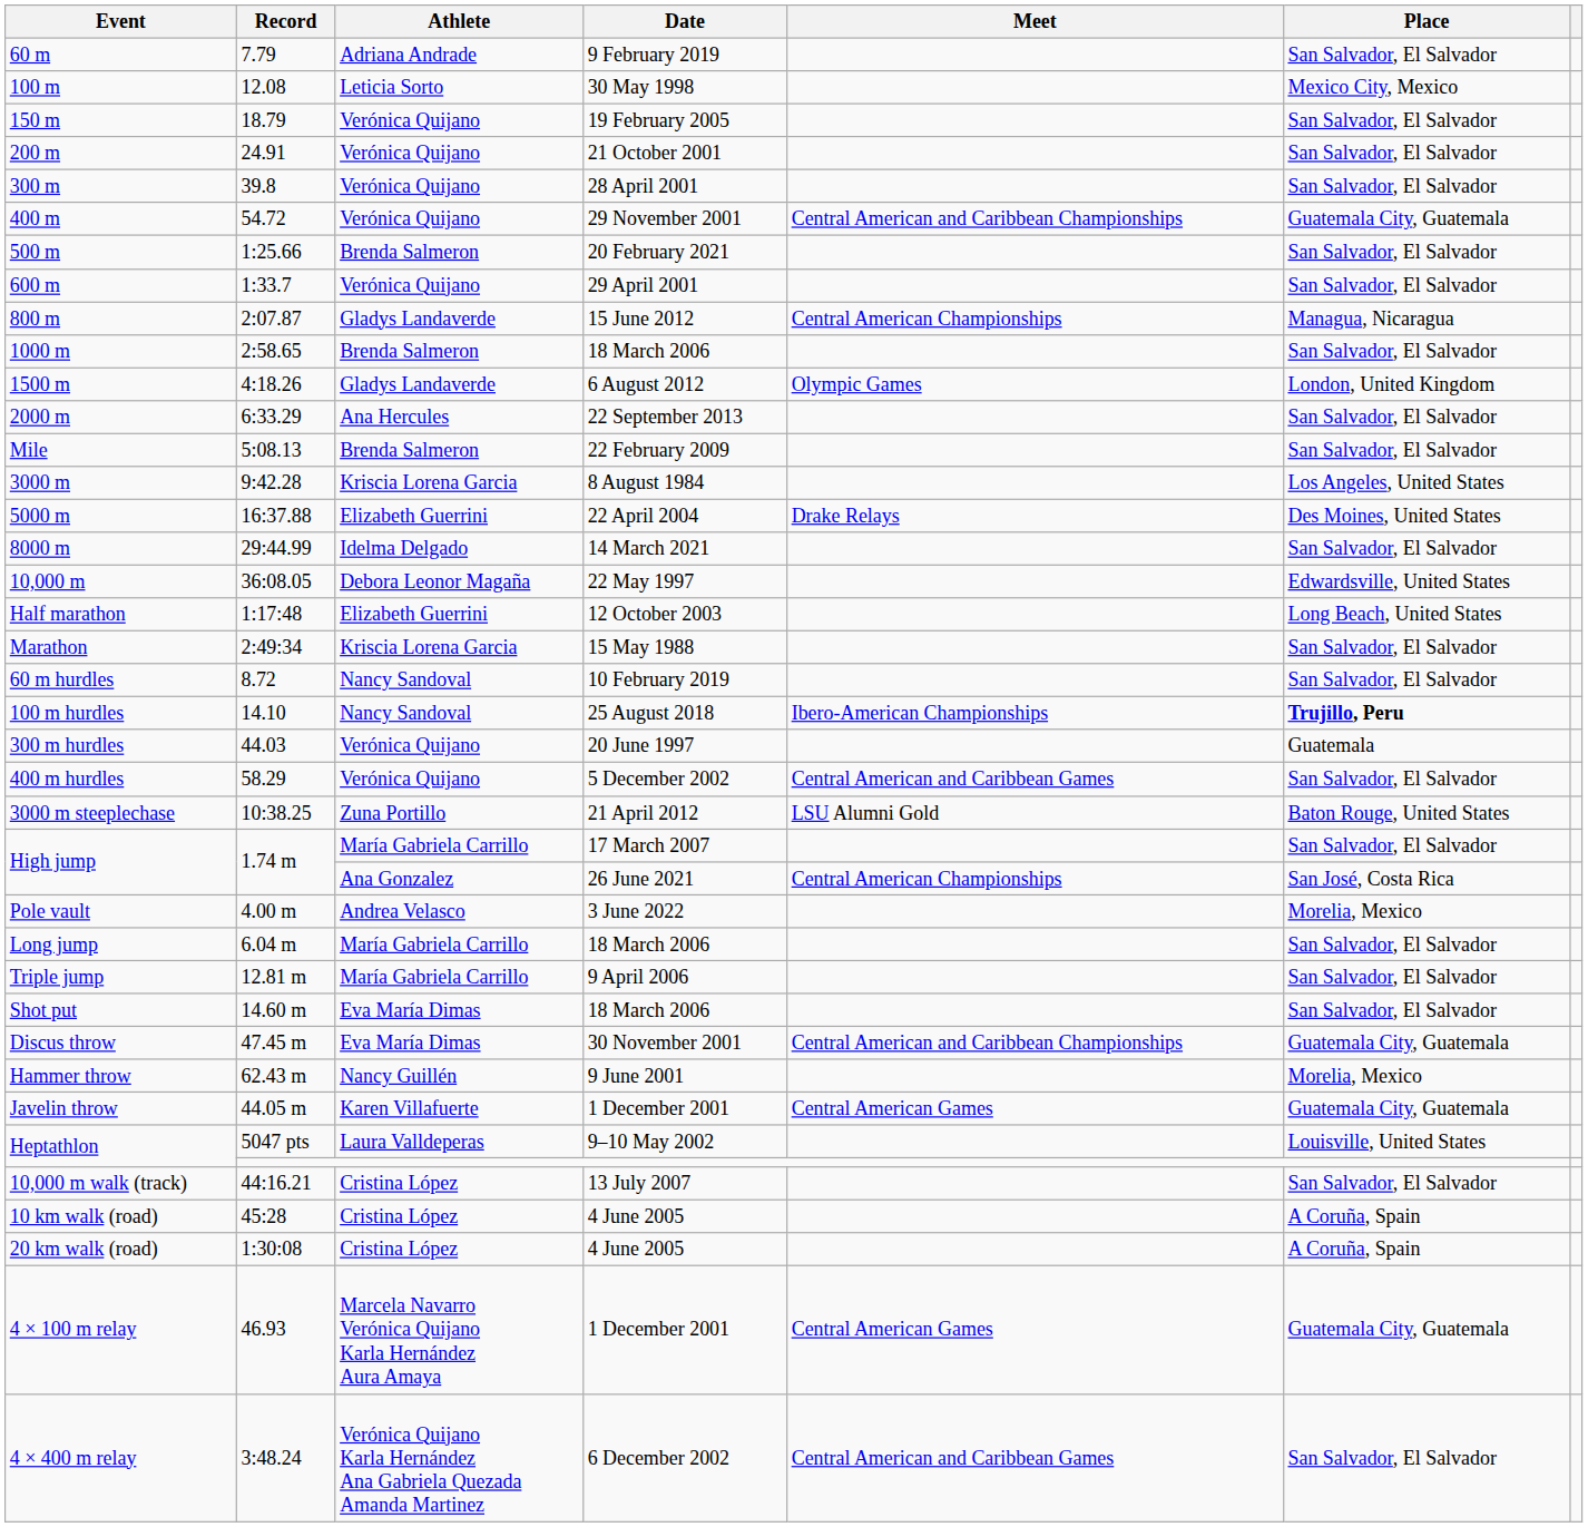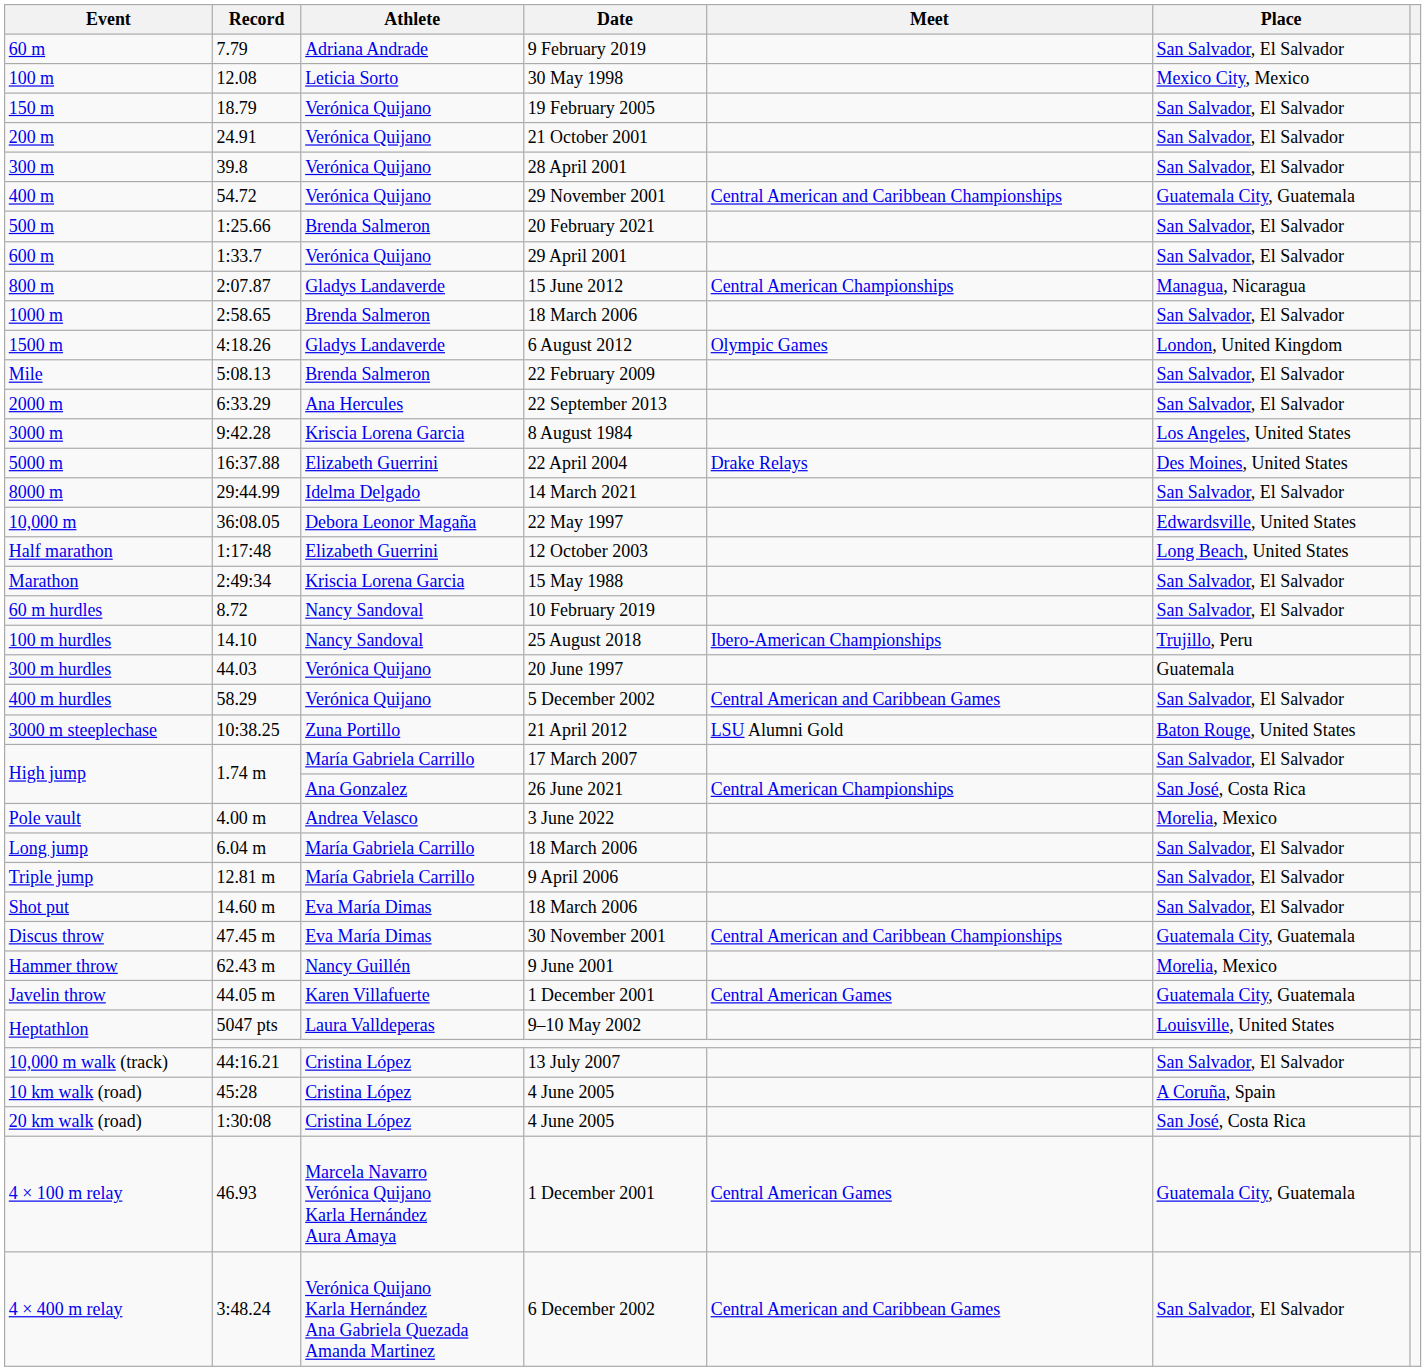 <table class="wikitable" style="font-size:95%; width: 95%;">
 <tr>
 <th>Event</th>
 <th>Record</th>
 <th>Athlete</th>
 <th>Date</th>
 <th>Meet</th>
 <th>Place</th>
 <th></th>
 </tr>
 <tr>
 <td><a href='#'>60 m</a></td>
 <td>7.79 </td>
 <td><a href='#'>Adriana Andrade</a></td>
 <td>9 February 2019</td>
 <td></td>
 <td><a href='#'>San Salvador</a>, El Salvador</td>
 <td></td>
 </tr>
 <tr>
 <td><a href='#'>100 m</a></td>
 <td>12.08 </td>
 <td><a href='#'>Leticia Sorto</a></td>
 <td>30 May 1998</td>
 <td></td>
 <td><a href='#'>Mexico City</a>, Mexico</td>
 <td></td>
 </tr>
 <tr>
 <td><a href='#'>150 m</a></td>
 <td>18.79</td>
 <td><a href='#'>Verónica Quijano</a></td>
 <td>19 February 2005</td>
 <td></td>
 <td><a href='#'>San Salvador</a>, El Salvador</td>
 <td></td>
 </tr>
 <tr>
 <td><a href='#'>200 m</a></td>
 <td>24.91</td>
 <td><a href='#'>Verónica Quijano</a></td>
 <td>21 October 2001</td>
 <td></td>
 <td><a href='#'>San Salvador</a>, El Salvador</td>
 <td></td>
 </tr>
 <tr>
 <td><a href='#'>300 m</a></td>
 <td>39.8 </td>
 <td><a href='#'>Verónica Quijano</a></td>
 <td>28 April 2001</td>
 <td></td>
 <td><a href='#'>San Salvador</a>, El Salvador</td>
 <td></td>
 </tr>
 <tr>
 <td><a href='#'>400 m</a></td>
 <td>54.72</td>
 <td><a href='#'>Verónica Quijano</a></td>
 <td>29 November 2001</td>
 <td><a href='#'>Central American and Caribbean Championships</a></td>
 <td><a href='#'>Guatemala City</a>, Guatemala</td>
 <td></td>
 </tr>
 <tr>
 <td><a href='#'>500 m</a></td>
 <td>1:25.66</td>
 <td><a href='#'>Brenda Salmeron</a></td>
 <td>20 February 2021</td>
 <td></td>
 <td><a href='#'>San Salvador</a>, El Salvador</td>
 <td></td>
 </tr>
 <tr>
 <td><a href='#'>600 m</a></td>
 <td>1:33.7</td>
 <td><a href='#'>Verónica Quijano</a></td>
 <td>29 April 2001</td>
 <td></td>
 <td><a href='#'>San Salvador</a>, El Salvador</td>
 <td></td>
 </tr>
 <tr>
 <td><a href='#'>800 m</a></td>
 <td>2:07.87</td>
 <td><a href='#'>Gladys Landaverde</a></td>
 <td>15 June 2012</td>
 <td><a href='#'>Central American Championships</a></td>
 <td><a href='#'>Managua</a>, Nicaragua</td>
 <td></td>
 </tr>
 <tr>
 <td><a href='#'>1000 m</a></td>
 <td>2:58.65</td>
 <td><a href='#'>Brenda Salmeron</a></td>
 <td>18 March 2006</td>
 <td></td>
 <td><a href='#'>San Salvador</a>, El Salvador</td>
 <td></td>
 </tr>
 <tr>
 <td><a href='#'>1500 m</a></td>
 <td>4:18.26</td>
 <td><a href='#'>Gladys Landaverde</a></td>
 <td>6 August 2012</td>
 <td><a href='#'>Olympic Games</a></td>
 <td><a href='#'>London</a>, United Kingdom</td>
 <td></td>
 </tr>
 <tr>
-<td><a href='#'>2000 m</a></td>
-<td>6:33.29</td>
-<td><a href='#'>Ana Hercules</a></td>
-<td>22 September 2013</td>
+<td><a href='#'>Mile</a></td>
+<td>5:08.13</td>
+<td><a href='#'>Brenda Salmeron</a></td>
+<td>22 February 2009</td>
 <td></td>
 <td><a href='#'>San Salvador</a>, El Salvador</td>
 <td></td>
 </tr>
 <tr>
-<td><a href='#'>Mile</a></td>
-<td>5:08.13</td>
-<td><a href='#'>Brenda Salmeron</a></td>
-<td>22 February 2009</td>
+<td><a href='#'>2000 m</a></td>
+<td>6:33.29</td>
+<td><a href='#'>Ana Hercules</a></td>
+<td>22 September 2013</td>
 <td></td>
 <td><a href='#'>San Salvador</a>, El Salvador</td>
 <td></td>
 </tr>
 <tr>
 <td><a href='#'>3000 m</a></td>
 <td>9:42.28</td>
 <td><a href='#'>Kriscia Lorena Garcia</a></td>
 <td>8 August 1984</td>
 <td></td>
 <td><a href='#'>Los Angeles</a>, United States</td>
 <td></td>
 </tr>
 <tr>
 <td><a href='#'>5000 m</a></td>
 <td>16:37.88</td>
 <td><a href='#'>Elizabeth Guerrini</a></td>
 <td>22 April 2004</td>
 <td><a href='#'>Drake Relays</a></td>
 <td><a href='#'>Des Moines</a>, United States</td>
 <td></td>
 </tr>
 <tr>
 <td><a href='#'>8000 m</a></td>
 <td>29:44.99</td>
 <td><a href='#'>Idelma Delgado</a></td>
 <td>14 March 2021</td>
 <td></td>
 <td><a href='#'>San Salvador</a>, El Salvador</td>
 <td></td>
 </tr>
 <tr>
 <td><a href='#'>10,000 m</a></td>
 <td>36:08.05</td>
 <td><a href='#'>Debora Leonor Magaña</a></td>
 <td>22 May 1997</td>
 <td></td>
 <td><a href='#'>Edwardsville</a>, United States</td>
 <td></td>
 </tr>
 <tr>
 <td><a href='#'>Half marathon</a></td>
 <td>1:17:48</td>
 <td><a href='#'>Elizabeth Guerrini</a></td>
 <td>12 October 2003</td>
 <td></td>
 <td><a href='#'>Long Beach</a>, United States</td>
 <td></td>
 </tr>
 <tr>
 <td><a href='#'>Marathon</a></td>
 <td>2:49:34</td>
 <td><a href='#'>Kriscia Lorena Garcia</a></td>
 <td>15 May 1988</td>
 <td></td>
 <td><a href='#'>San Salvador</a>, El Salvador</td>
 <td></td>
 </tr>
 <tr>
 <td><a href='#'>60 m hurdles</a></td>
 <td>8.72 </td>
 <td><a href='#'>Nancy Sandoval</a></td>
 <td>10 February 2019</td>
 <td></td>
 <td><a href='#'>San Salvador</a>, El Salvador</td>
 <td></td>
 </tr>
 <tr>
 <td><a href='#'>100 m hurdles</a></td>
 <td>14.10 </td>
 <td><a href='#'>Nancy Sandoval</a></td>
 <td>25 August 2018</td>
 <td><a href='#'>Ibero-American Championships</a></td>
-<td><strong><a href='#'>Trujillo</a>, Peru</strong></td>
+<td><a href='#'>Trujillo</a>, Peru</td>
 <td></td>
 </tr>
 <tr>
 <td><a href='#'>300 m hurdles</a></td>
 <td>44.03</td>
 <td><a href='#'>Verónica Quijano</a></td>
 <td>20 June 1997</td>
 <td></td>
 <td>Guatemala</td>
 <td></td>
 </tr>
 <tr>
 <td><a href='#'>400 m hurdles</a></td>
 <td>58.29</td>
 <td><a href='#'>Verónica Quijano</a></td>
 <td>5 December 2002</td>
 <td><a href='#'>Central American and Caribbean Games</a></td>
 <td><a href='#'>San Salvador</a>, El Salvador</td>
 <td></td>
 </tr>
 <tr>
 <td><a href='#'>3000 m steeplechase</a></td>
 <td>10:38.25</td>
 <td><a href='#'>Zuna Portillo</a></td>
 <td>21 April 2012</td>
 <td><a href='#'>LSU</a> Alumni Gold</td>
 <td><a href='#'>Baton Rouge</a>, United States</td>
 <td></td>
 </tr>
 <tr>
 <td rowspan=2><a href='#'>High jump</a></td>
 <td rowspan=2>1.74 m</td>
 <td><a href='#'>María Gabriela Carrillo</a></td>
 <td>17 March 2007</td>
 <td></td>
 <td><a href='#'>San Salvador</a>, El Salvador</td>
 <td></td>
 </tr>
 <tr>
 <td><a href='#'>Ana Gonzalez</a></td>
 <td>26 June 2021</td>
 <td><a href='#'>Central American Championships</a></td>
 <td><a href='#'>San José</a>, Costa Rica</td>
 <td></td>
 </tr>
 <tr>
 <td><a href='#'>Pole vault</a></td>
 <td>4.00 m </td>
 <td><a href='#'>Andrea Velasco</a></td>
 <td>3 June 2022</td>
 <td></td>
 <td><a href='#'>Morelia</a>, Mexico</td>
 <td></td>
 </tr>
 <tr>
 <td><a href='#'>Long jump</a></td>
 <td>6.04 m</td>
 <td><a href='#'>María Gabriela Carrillo</a></td>
 <td>18 March 2006</td>
 <td></td>
 <td><a href='#'>San Salvador</a>, El Salvador</td>
 <td></td>
 </tr>
 <tr>
 <td><a href='#'>Triple jump</a></td>
 <td>12.81 m</td>
 <td><a href='#'>María Gabriela Carrillo</a></td>
 <td>9 April 2006</td>
 <td></td>
 <td><a href='#'>San Salvador</a>, El Salvador</td>
 <td></td>
 </tr>
 <tr>
 <td><a href='#'>Shot put</a></td>
 <td>14.60 m</td>
 <td><a href='#'>Eva María Dimas</a></td>
 <td>18 March 2006</td>
 <td></td>
 <td><a href='#'>San Salvador</a>, El Salvador</td>
 <td></td>
 </tr>
 <tr>
 <td><a href='#'>Discus throw</a></td>
 <td>47.45 m</td>
 <td><a href='#'>Eva María Dimas</a></td>
 <td>30 November 2001</td>
 <td><a href='#'>Central American and Caribbean Championships</a></td>
 <td><a href='#'>Guatemala City</a>, Guatemala</td>
 <td></td>
 </tr>
 <tr>
 <td><a href='#'>Hammer throw</a></td>
 <td>62.43 m</td>
 <td><a href='#'>Nancy Guillén</a></td>
 <td>9 June 2001</td>
 <td></td>
 <td><a href='#'>Morelia</a>, Mexico</td>
 <td></td>
 </tr>
 <tr>
 <td><a href='#'>Javelin throw</a></td>
 <td>44.05 m</td>
 <td><a href='#'>Karen Villafuerte</a></td>
 <td>1 December 2001</td>
 <td><a href='#'>Central American Games</a></td>
 <td><a href='#'>Guatemala City</a>, Guatemala</td>
 <td></td>
 </tr>
 <tr>
 <td rowspan=2><a href='#'>Heptathlon</a></td>
 <td>5047 pts</td>
 <td><a href='#'>Laura Valldeperas</a></td>
 <td>9–10 May 2002</td>
 <td></td>
 <td><a href='#'>Louisville</a>, United States</td>
 <td></td>
 </tr>
 <tr>
 <td colspan=5></td>
 <td></td>
 </tr>
 <tr>
 <td><a href='#'>10,000 m walk</a> (track)</td>
 <td>44:16.21</td>
 <td><a href='#'>Cristina López</a></td>
 <td>13 July 2007</td>
 <td></td>
 <td><a href='#'>San Salvador</a>, El Salvador</td>
 <td></td>
 </tr>
 <tr>
 <td><a href='#'>10 km walk</a> (road)</td>
 <td>45:28</td>
 <td><a href='#'>Cristina López</a></td>
 <td>4 June 2005</td>
 <td></td>
 <td><a href='#'>A Coruña</a>, Spain</td>
 <td></td>
 </tr>
 <tr>
 <td><a href='#'>20 km walk</a> (road)</td>
 <td>1:30:08</td>
 <td><a href='#'>Cristina López</a></td>
 <td>4 June 2005</td>
 <td></td>
-<td><a href='#'>A Coruña</a>, Spain</td>
+<td><a href='#'>San José</a>, Costa Rica</td>
 <td></td>
 </tr>
 <tr>
 <td><a href='#'>4 × 100 m relay</a></td>
 <td>46.93</td>
 <td><br><a href='#'>Marcela Navarro</a><br><a href='#'>Verónica Quijano</a><br><a href='#'>Karla Hernández</a><br><a href='#'>Aura Amaya</a></td>
 <td>1 December 2001</td>
 <td><a href='#'>Central American Games</a></td>
 <td><a href='#'>Guatemala City</a>, Guatemala</td>
 <td></td>
 </tr>
 <tr>
 <td><a href='#'>4 × 400 m relay</a></td>
 <td>3:48.24</td>
 <td><br><a href='#'>Verónica Quijano</a><br><a href='#'>Karla Hernández</a><br><a href='#'>Ana Gabriela Quezada</a><br><a href='#'>Amanda Martinez</a></td>
 <td>6 December 2002</td>
 <td><a href='#'>Central American and Caribbean Games</a></td>
 <td><a href='#'>San Salvador</a>, El Salvador</td>
 <td></td>
 </tr>
 </table>
